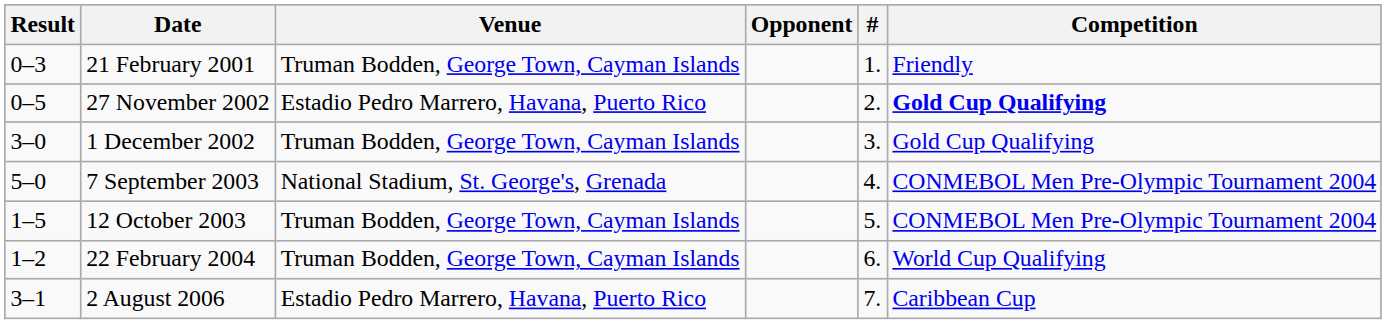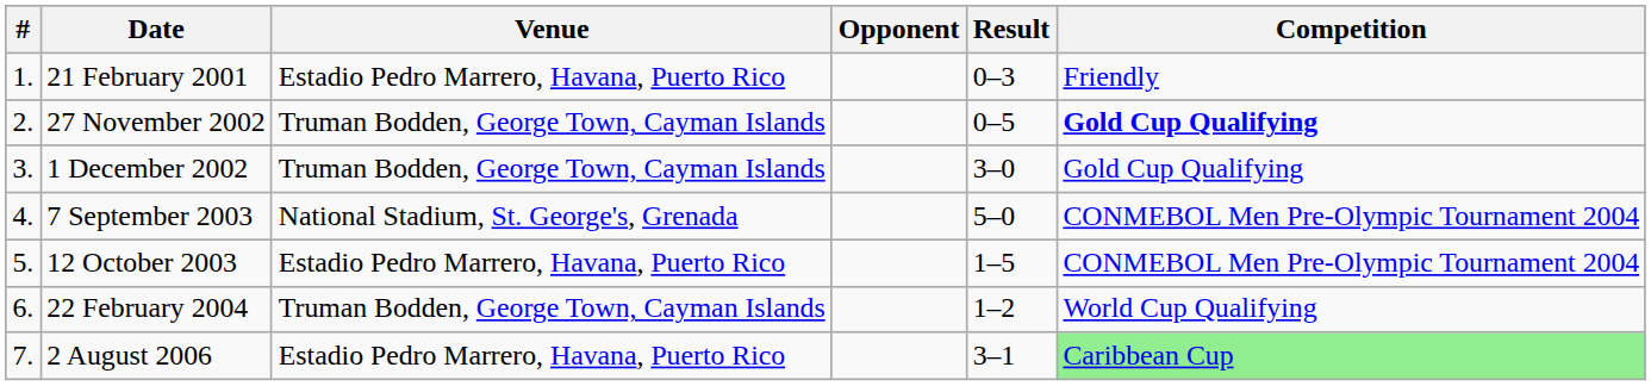 <table class="wikitable" style="font-size:90%;">
 <tr>
-<th>Result</th>
+<th>#</th>
 <th>Date</th>
 <th>Venue</th>
 <th>Opponent</th>
-<th>#</th>
+<th>Result</th>
 <th>Competition</th>
 </tr>
 <tr>
+<td>1.</td>
+<td>21 February 2001</td>
+<td>Estadio Pedro Marrero, <a href='#'>Havana</a>, <a href='#'>Puerto Rico</a></td>
+<td></td>
 <td>0–3</td>
-<td>21 February 2001</td>
-<td>Truman Bodden, <a href='#'>George Town, Cayman Islands</a></td>
-<td></td>
-<td>1.</td>
 <td><a href='#'>Friendly</a></td>
 </tr>
 <tr>
+<td>2.</td>
+<td>27 November 2002</td>
+<td>Truman Bodden, <a href='#'>George Town, Cayman Islands</a></td>
+<td></td>
 <td>0–5</td>
-<td>27 November 2002</td>
-<td>Estadio Pedro Marrero, <a href='#'>Havana</a>, <a href='#'>Puerto Rico</a></td>
-<td></td>
-<td>2.</td>
 <td><strong><a href='#'>Gold Cup Qualifying</a></strong></td>
 </tr>
 <tr>
-<td>3–0</td>
+<td>3.</td>
 <td>1 December 2002</td>
 <td>Truman Bodden, <a href='#'>George Town, Cayman Islands</a></td>
 <td></td>
-<td>3.</td>
+<td>3–0</td>
 <td><a href='#'>Gold Cup Qualifying</a></td>
 </tr>
 <tr>
-<td>5–0</td>
+<td>4.</td>
 <td>7 September 2003</td>
 <td>National Stadium, <a href='#'>St. George's</a>, <a href='#'>Grenada</a></td>
 <td></td>
-<td>4.</td>
+<td>5–0</td>
 <td><a href='#'>CONMEBOL Men Pre-Olympic Tournament 2004</a></td>
 </tr>
 <tr>
+<td>5.</td>
+<td>12 October 2003</td>
+<td>Estadio Pedro Marrero, <a href='#'>Havana</a>, <a href='#'>Puerto Rico</a></td>
+<td></td>
 <td>1–5</td>
-<td>12 October 2003</td>
-<td>Truman Bodden, <a href='#'>George Town, Cayman Islands</a></td>
-<td></td>
-<td>5.</td>
 <td><a href='#'>CONMEBOL Men Pre-Olympic Tournament 2004</a></td>
 </tr>
 <tr>
-<td>1–2</td>
+<td>6.</td>
 <td>22 February 2004</td>
 <td>Truman Bodden, <a href='#'>George Town, Cayman Islands</a></td>
 <td></td>
-<td>6.</td>
+<td>1–2</td>
 <td><a href='#'>World Cup Qualifying</a></td>
 </tr>
 <tr>
-<td>3–1</td>
+<td>7.</td>
 <td>2 August 2006</td>
 <td>Estadio Pedro Marrero, <a href='#'>Havana</a>, <a href='#'>Puerto Rico</a></td>
 <td></td>
-<td>7.</td>
-<td><a href='#'>Caribbean Cup</a></td>
+<td>3–1</td>
+<td style="background: lightgreen;"><a href='#'>Caribbean Cup</a></td>
 </tr>
 </table>
